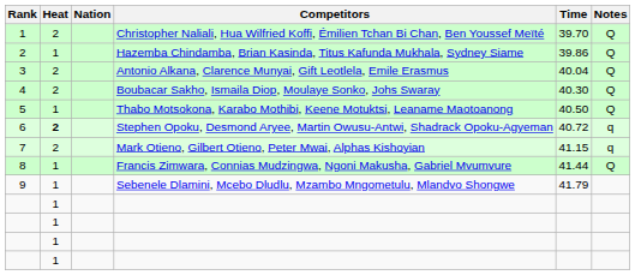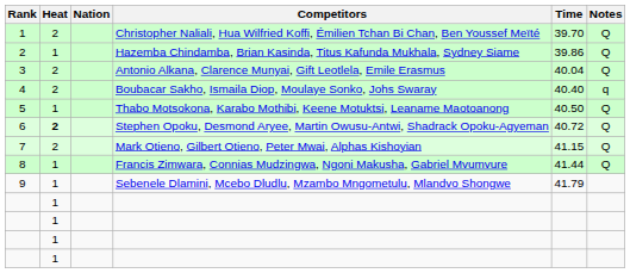 <table class="wikitable sortable" style="text-align:center">
 <tr>
 <th>Rank</th>
 <th>Heat</th>
 <th>Nation</th>
 <th>Competitors</th>
 <th>Time</th>
 <th>Notes</th>
 </tr>
 <tr bgcolor=ccffcc>
 <td>1</td>
 <td>2</td>
 <td align=left></td>
 <td align=left><a href='#'>Christopher Naliali</a>, <a href='#'>Hua Wilfried Koffi</a>, <a href='#'>Émilien Tchan Bi Chan</a>, <a href='#'>Ben Youssef Meïté</a></td>
 <td>39.70</td>
 <td>Q</td>
 </tr>
 <tr bgcolor=ccffcc>
 <td>2</td>
 <td>1</td>
 <td align=left></td>
 <td align=left><a href='#'>Hazemba Chindamba</a>, <a href='#'>Brian Kasinda</a>, <a href='#'>Titus Kafunda Mukhala</a>, <a href='#'>Sydney Siame</a></td>
 <td>39.86</td>
 <td>Q</td>
 </tr>
 <tr bgcolor=ccffcc>
 <td>3</td>
 <td>2</td>
 <td align=left></td>
 <td align=left><a href='#'>Antonio Alkana</a>, <a href='#'>Clarence Munyai</a>, <a href='#'>Gift Leotlela</a>, <a href='#'>Emile Erasmus</a></td>
 <td>40.04</td>
 <td>Q</td>
 </tr>
 <tr bgcolor=ccffcc>
 <td>4</td>
 <td>2</td>
 <td align=left></td>
 <td align=left><a href='#'>Boubacar Sakho</a>, <a href='#'>Ismaila Diop</a>, <a href='#'>Moulaye Sonko</a>, <a href='#'>Johs Swaray</a></td>
-<td>40.30</td>
-<td>Q</td>
+<td>40.40</td>
+<td>q</td>
 </tr>
 <tr bgcolor=ccffcc>
 <td>5</td>
 <td>1</td>
 <td align=left></td>
 <td align=left><a href='#'>Thabo Motsokona</a>, <a href='#'>Karabo Mothibi</a>, <a href='#'>Keene Motuktsi</a>, <a href='#'>Leaname Maotoanong</a></td>
 <td>40.50</td>
 <td>Q</td>
 </tr>
 <tr bgcolor=ddffdd>
 <td>6</td>
 <td><strong>2</strong></td>
 <td align=left></td>
 <td align=left><a href='#'>Stephen Opoku</a>, <a href='#'>Desmond Aryee</a>, <a href='#'>Martin Owusu-Antwi</a>, <a href='#'>Shadrack Opoku-Agyeman</a></td>
 <td>40.72</td>
-<td>q</td>
+<td>Q</td>
 </tr>
 <tr bgcolor=ddffdd>
 <td>7</td>
 <td>2</td>
 <td align=left></td>
 <td align=left><a href='#'>Mark Otieno</a>, <a href='#'>Gilbert Otieno</a>, <a href='#'>Peter Mwai</a>, <a href='#'>Alphas Kishoyian</a></td>
 <td>41.15</td>
-<td>q</td>
+<td>Q</td>
 </tr>
 <tr bgcolor=ccffcc>
 <td>8</td>
 <td>1</td>
 <td align=left></td>
 <td align=left><a href='#'>Francis Zimwara</a>, <a href='#'>Connias Mudzingwa</a>, <a href='#'>Ngoni Makusha</a>, <a href='#'>Gabriel Mvumvure</a></td>
 <td>41.44</td>
 <td>Q</td>
 </tr>
 <tr>
 <td>9</td>
 <td>1</td>
 <td align=left></td>
 <td align=left><a href='#'>Sebenele Dlamini</a>, <a href='#'>Mcebo Dludlu</a>, <a href='#'>Mzambo Mngometulu</a>, <a href='#'>Mlandvo Shongwe</a></td>
 <td>41.79</td>
 <td></td>
 </tr>
 <tr>
 <td></td>
 <td>1</td>
 <td align=left></td>
 <td align=left></td>
 <td></td>
 <td></td>
 </tr>
 <tr>
 <td></td>
 <td>1</td>
 <td align=left></td>
 <td align=left></td>
 <td></td>
 <td></td>
 </tr>
 <tr>
 <td></td>
 <td>1</td>
 <td align=left></td>
 <td align=left></td>
 <td></td>
 <td></td>
 </tr>
 <tr>
 <td></td>
 <td>1</td>
 <td align=left></td>
 <td align=left></td>
 <td></td>
 <td></td>
 </tr>
 </table>
